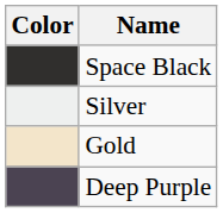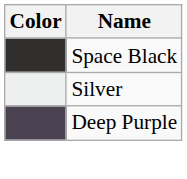 <table class="wikitable">
 <tr>
 <th>Color</th>
 <th>Name</th>
 </tr>
 <tr>
 <td class="mw-no-invert" style="background-color: #302f2d"></td>
 <td>Space Black</td>
 </tr>
 <tr>
 <td class="mw-no-invert" style="background-color: #eef0ef"></td>
 <td>Silver</td>
 </tr>
 <tr>
-<td class="mw-no-invert" style="background-color: #f3e5ca"></td>
-<td>Gold</td>
-</tr>
-<tr>
 <td class="mw-no-invert" style="background-color: #4b4352"></td>
 <td>Deep Purple</td>
 </tr>
 </table>
